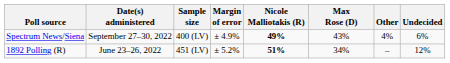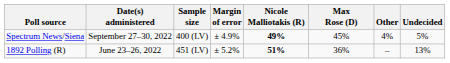 <table class="wikitable" style="font-size:90%;text-align:center;">
 <tr valign=bottom>
 <th>Poll source</th>
 <th>Date(s)<br>administered</th>
 <th>Sample<br>size</th>
 <th>Margin<br>of error</th>
 <th style="width:100px;">Nicole<br>Malliotakis (R)</th>
 <th style="width:100px;">Max<br>Rose (D)</th>
 <th>Other</th>
 <th>Undecided</th>
 </tr>
 <tr>
 <td style="text-align:left;"><a href='#'>Spectrum News</a>/<a href='#'>Siena</a></td>
 <td>September 27–30, 2022</td>
 <td>400 (LV)</td>
 <td>± 4.9%</td>
 <td><strong>49%</strong></td>
-<td>43%</td>
+<td>45%</td>
 <td>4%</td>
-<td>6%</td>
+<td>5%</td>
 </tr>
 <tr>
 <td style="text-align:left;"><a href='#'>1892 Polling</a> (R)</td>
 <td>June 23–26, 2022</td>
 <td>451 (LV)</td>
 <td>± 5.2%</td>
 <td><strong>51%</strong></td>
-<td>34%</td>
+<td>36%</td>
 <td>–</td>
-<td>12%</td>
+<td>13%</td>
 </tr>
 </table>
